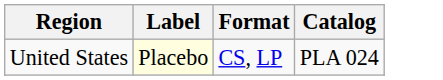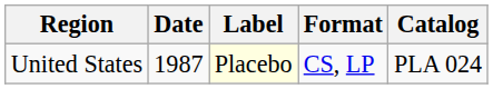 <table class="wikitable">
 <tr>
 <th>Region</th>
+<th>Date</th>
 <th>Label</th>
 <th>Format</th>
 <th>Catalog</th>
 </tr>
 <tr>
 <td>United States</td>
+<td>1987</td>
 <td style="background: lightyellow;">Placebo</td>
 <td><a href='#'>CS</a>, <a href='#'>LP</a></td>
 <td>PLA 024</td>
 </tr>
 </table>
